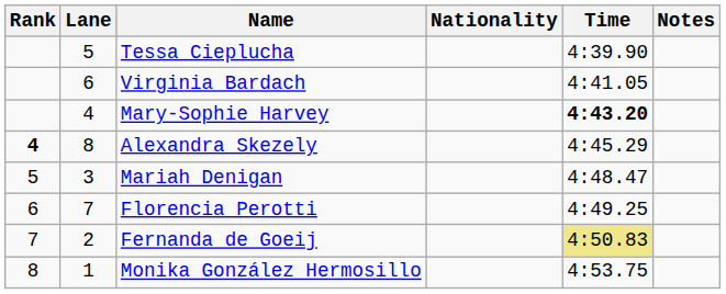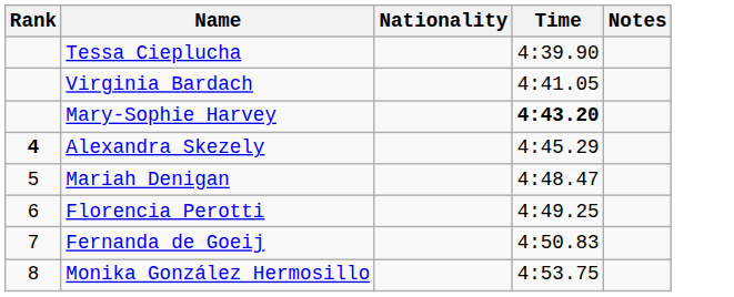 <table class="wikitable sortable" style="text-align:center">
 <tr>
 <th>Rank</th>
-<th>Lane</th>
 <th>Name</th>
 <th>Nationality</th>
 <th>Time</th>
 <th>Notes</th>
 </tr>
 <tr>
 <td></td>
-<td>5</td>
 <td align=left><a href='#'>Tessa Cieplucha</a></td>
 <td align=left></td>
 <td>4:39.90</td>
 <td></td>
 </tr>
 <tr>
 <td></td>
-<td>6</td>
 <td align=left><a href='#'>Virginia Bardach</a></td>
 <td align=left></td>
 <td>4:41.05</td>
 <td></td>
 </tr>
 <tr>
 <td></td>
-<td>4</td>
 <td align=left><a href='#'>Mary-Sophie Harvey</a></td>
 <td align=left></td>
 <td><strong>4:43.20</strong></td>
 <td></td>
 </tr>
 <tr>
 <td><strong>4</strong></td>
-<td>8</td>
 <td align=left><a href='#'>Alexandra Skezely</a></td>
 <td align=left></td>
 <td>4:45.29</td>
 <td></td>
 </tr>
 <tr>
 <td>5</td>
-<td>3</td>
 <td align=left><a href='#'>Mariah Denigan</a></td>
 <td align=left></td>
 <td>4:48.47</td>
 <td></td>
 </tr>
 <tr>
 <td>6</td>
-<td>7</td>
 <td align=left><a href='#'>Florencia Perotti</a></td>
 <td align=left></td>
 <td>4:49.25</td>
 <td></td>
 </tr>
 <tr>
 <td>7</td>
-<td>2</td>
 <td align=left><a href='#'>Fernanda de Goeij</a></td>
 <td align=left></td>
-<td style="background: khaki;">4:50.83</td>
+<td>4:50.83</td>
 <td></td>
 </tr>
 <tr>
 <td>8</td>
-<td>1</td>
 <td align=left><a href='#'>Monika González Hermosillo</a></td>
 <td align=left></td>
 <td>4:53.75</td>
 <td></td>
 </tr>
 </table>
